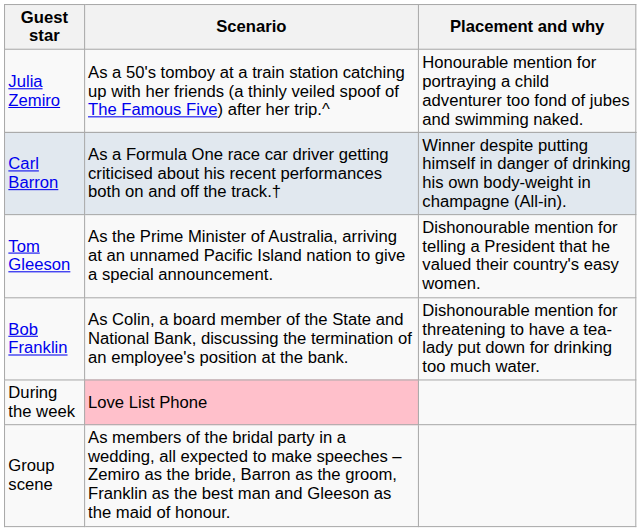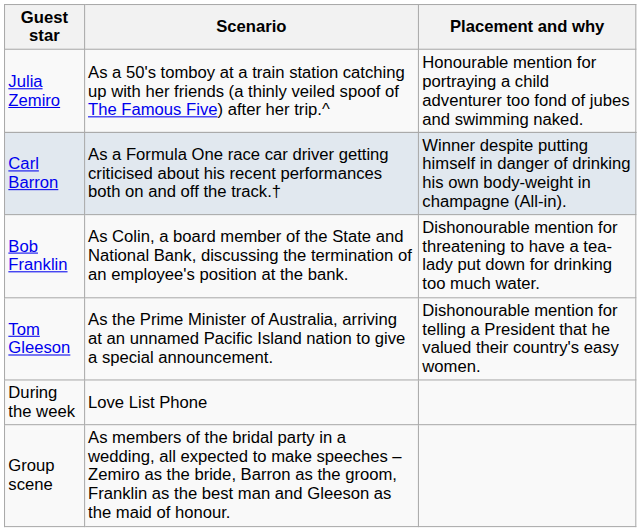 <table class="wikitable">
 <tr>
 <th>Guest star</th>
 <th>Scenario</th>
 <th>Placement and why</th>
 </tr>
 <tr>
 <td><a href='#'>Julia Zemiro</a></td>
 <td>As a 50's tomboy at a train station catching up with her friends (a thinly veiled spoof of <a href='#'>The Famous Five</a>) after her trip.^</td>
 <td>Honourable mention for portraying a child adventurer too fond of jubes and swimming naked.</td>
 </tr>
 <tr>
 </tr>
 <tr style="background:#E1E8EF;">
 <td><a href='#'>Carl Barron</a></td>
 <td>As a Formula One race car driver getting criticised about his recent performances both on and off the track.†</td>
 <td>Winner despite putting himself in danger of drinking his own body-weight in champagne (All-in).</td>
 </tr>
 <tr>
+<td><a href='#'>Bob Franklin</a></td>
+<td>As Colin, a board member of the State and National Bank, discussing the termination of an employee's position at the bank.</td>
+<td>Dishonourable mention for threatening to have a tea-lady put down for drinking too much water.</td>
+</tr>
+<tr>
 <td><a href='#'>Tom Gleeson</a></td>
 <td>As the Prime Minister of Australia, arriving at an unnamed Pacific Island nation to give a special announcement.</td>
 <td>Dishonourable mention for telling a President that he valued their country's easy women.</td>
 </tr>
 <tr>
-<td><a href='#'>Bob Franklin</a></td>
-<td>As Colin, a board member of the State and National Bank, discussing the termination of an employee's position at the bank.</td>
-<td>Dishonourable mention for threatening to have a tea-lady put down for drinking too much water.</td>
-</tr>
-<tr>
 <td>During the week</td>
-<td style="background: pink;">Love List Phone</td>
+<td>Love List Phone</td>
 <td></td>
 </tr>
 <tr>
 <td>Group scene</td>
 <td>As members of the bridal party in a wedding, all expected to make speeches – Zemiro as the bride, Barron as the groom, Franklin as the best man and Gleeson as the maid of honour.</td>
 <td></td>
 </tr>
 </table>
